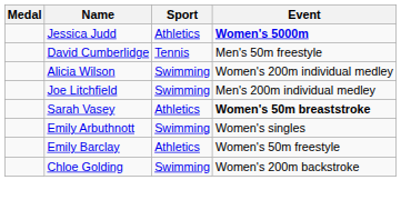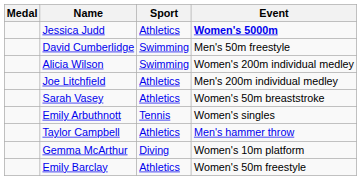 <table class="wikitable sortable" style="font-size: 95%;">
 <tr>
 <th>Medal</th>
 <th>Name</th>
 <th>Sport</th>
 <th>Event</th>
 </tr>
 <tr>
 <td></td>
 <td><a href='#'>Jessica Judd</a></td>
 <td><a href='#'>Athletics</a></td>
 <td><strong><a href='#'>Women's 5000m</a></strong></td>
 </tr>
 <tr>
 <td></td>
 <td><a href='#'>David Cumberlidge</a></td>
-<td><a href='#'>Tennis</a></td>
+<td><a href='#'>Swimming</a></td>
 <td>Men's 50m freestyle</td>
 </tr>
 <tr>
 <td></td>
 <td><a href='#'>Alicia Wilson</a></td>
 <td><a href='#'>Swimming</a></td>
 <td>Women's 200m individual medley</td>
 </tr>
 <tr>
 <td></td>
 <td><a href='#'>Joe Litchfield</a></td>
-<td><a href='#'>Swimming</a></td>
+<td><a href='#'>Athletics</a></td>
 <td>Men's 200m individual medley</td>
 </tr>
 <tr>
 <td></td>
 <td><a href='#'>Sarah Vasey</a></td>
 <td><a href='#'>Athletics</a></td>
-<td><strong>Women's 50m breaststroke</strong></td>
+<td>Women's 50m breaststroke</td>
 </tr>
 <tr>
 <td></td>
 <td><a href='#'>Emily Arbuthnott</a></td>
-<td><a href='#'>Swimming</a></td>
+<td><a href='#'>Tennis</a></td>
 <td>Women's singles</td>
+</tr>
+<tr>
+<td></td>
+<td><a href='#'>Taylor Campbell</a></td>
+<td><a href='#'>Athletics</a></td>
+<td><a href='#'>Men's hammer throw</a></td>
+</tr>
+<tr>
+<td></td>
+<td><a href='#'>Gemma McArthur</a></td>
+<td><a href='#'>Diving</a></td>
+<td>Women's 10m platform</td>
 </tr>
 <tr>
 <td></td>
 <td><a href='#'>Emily Barclay</a></td>
 <td><a href='#'>Athletics</a></td>
 <td>Women's 50m freestyle</td>
 </tr>
-<tr>
-<td></td>
-<td><a href='#'>Chloe Golding</a></td>
-<td><a href='#'>Swimming</a></td>
-<td>Women's 200m backstroke</td>
-</tr>
 </table>
